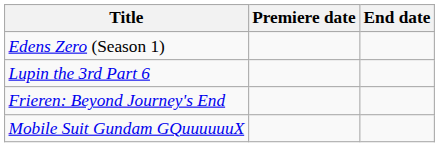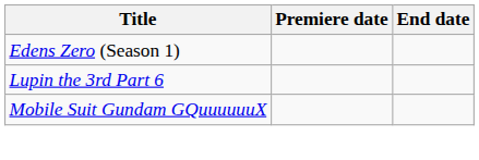 <table class="wikitable sortable">
 <tr>
 <th>Title</th>
 <th>Premiere date</th>
 <th>End date</th>
 </tr>
 <tr>
 <td><em><a href='#'>Edens Zero</a></em> (Season 1)</td>
 <td></td>
 <td></td>
 </tr>
 <tr>
 <td><em><a href='#'>Lupin the 3rd Part 6</a></em></td>
 <td></td>
 <td></td>
 </tr>
 <tr>
-<td><em><a href='#'>Frieren: Beyond Journey's End</a></em></td>
-<td></td>
-<td></td>
-</tr>
-<tr>
 <td><em><a href='#'>Mobile Suit Gundam GQuuuuuuX</a></em></td>
 <td></td>
 </tr>
 </table>
